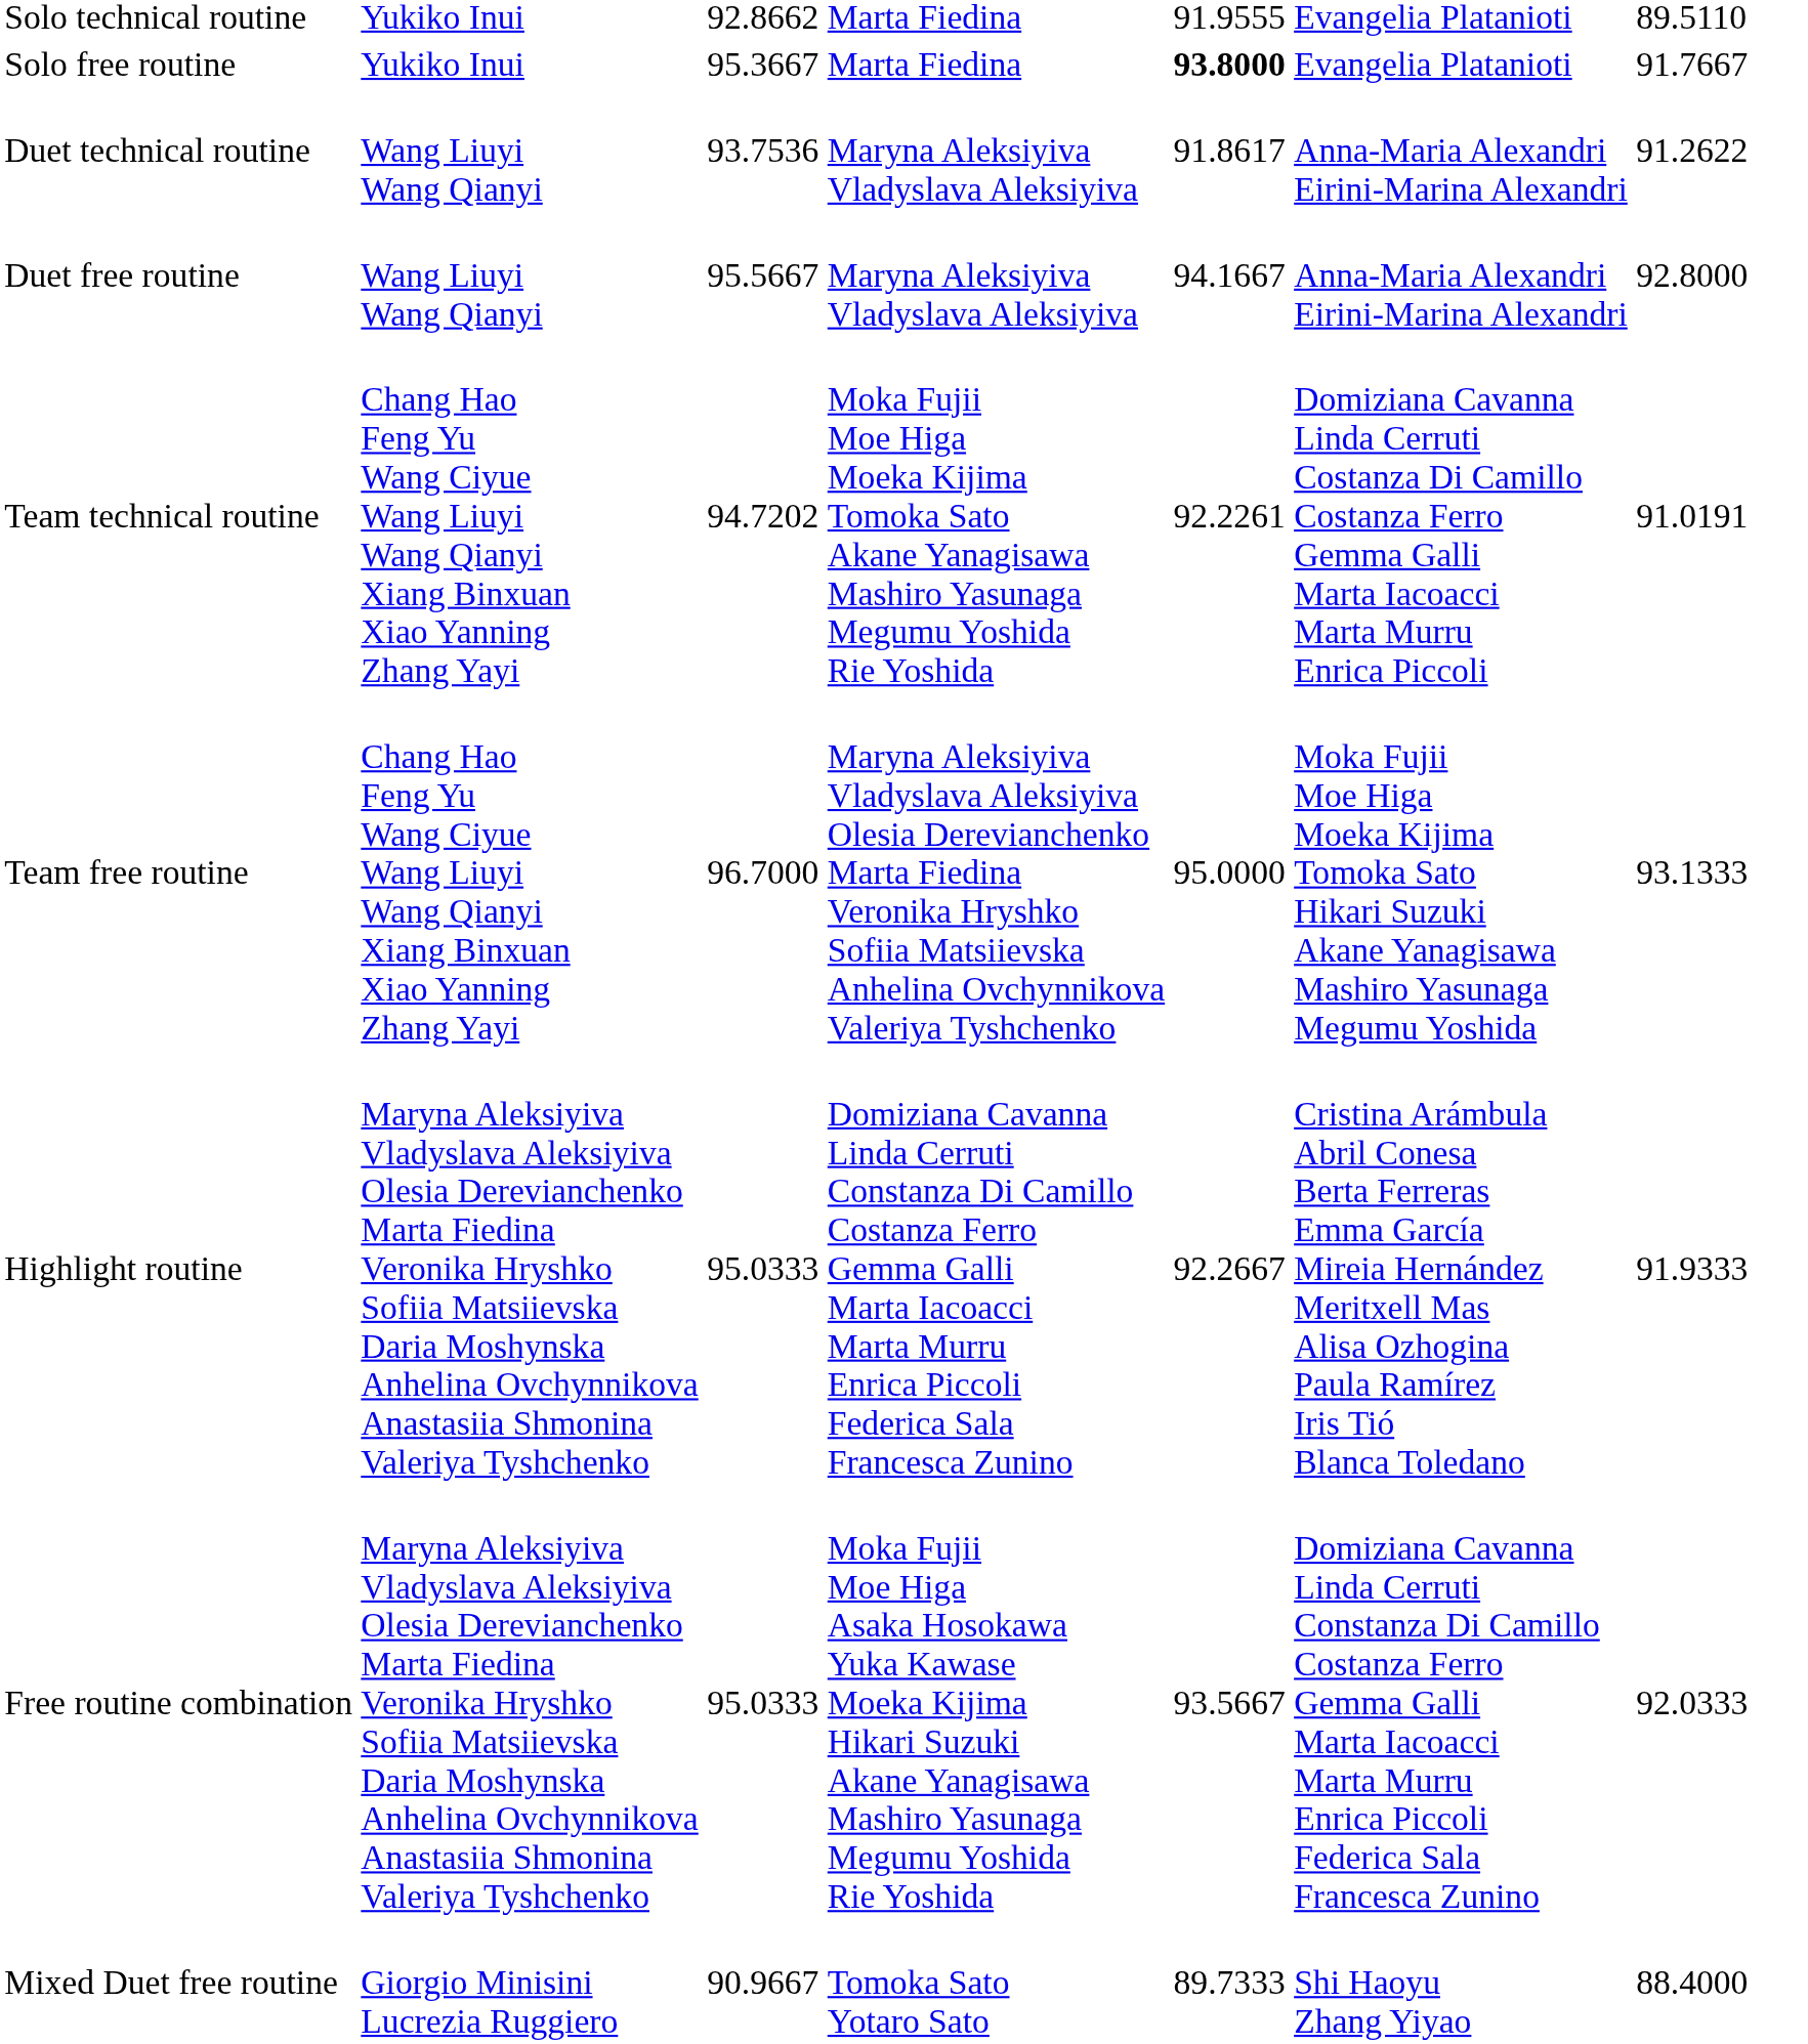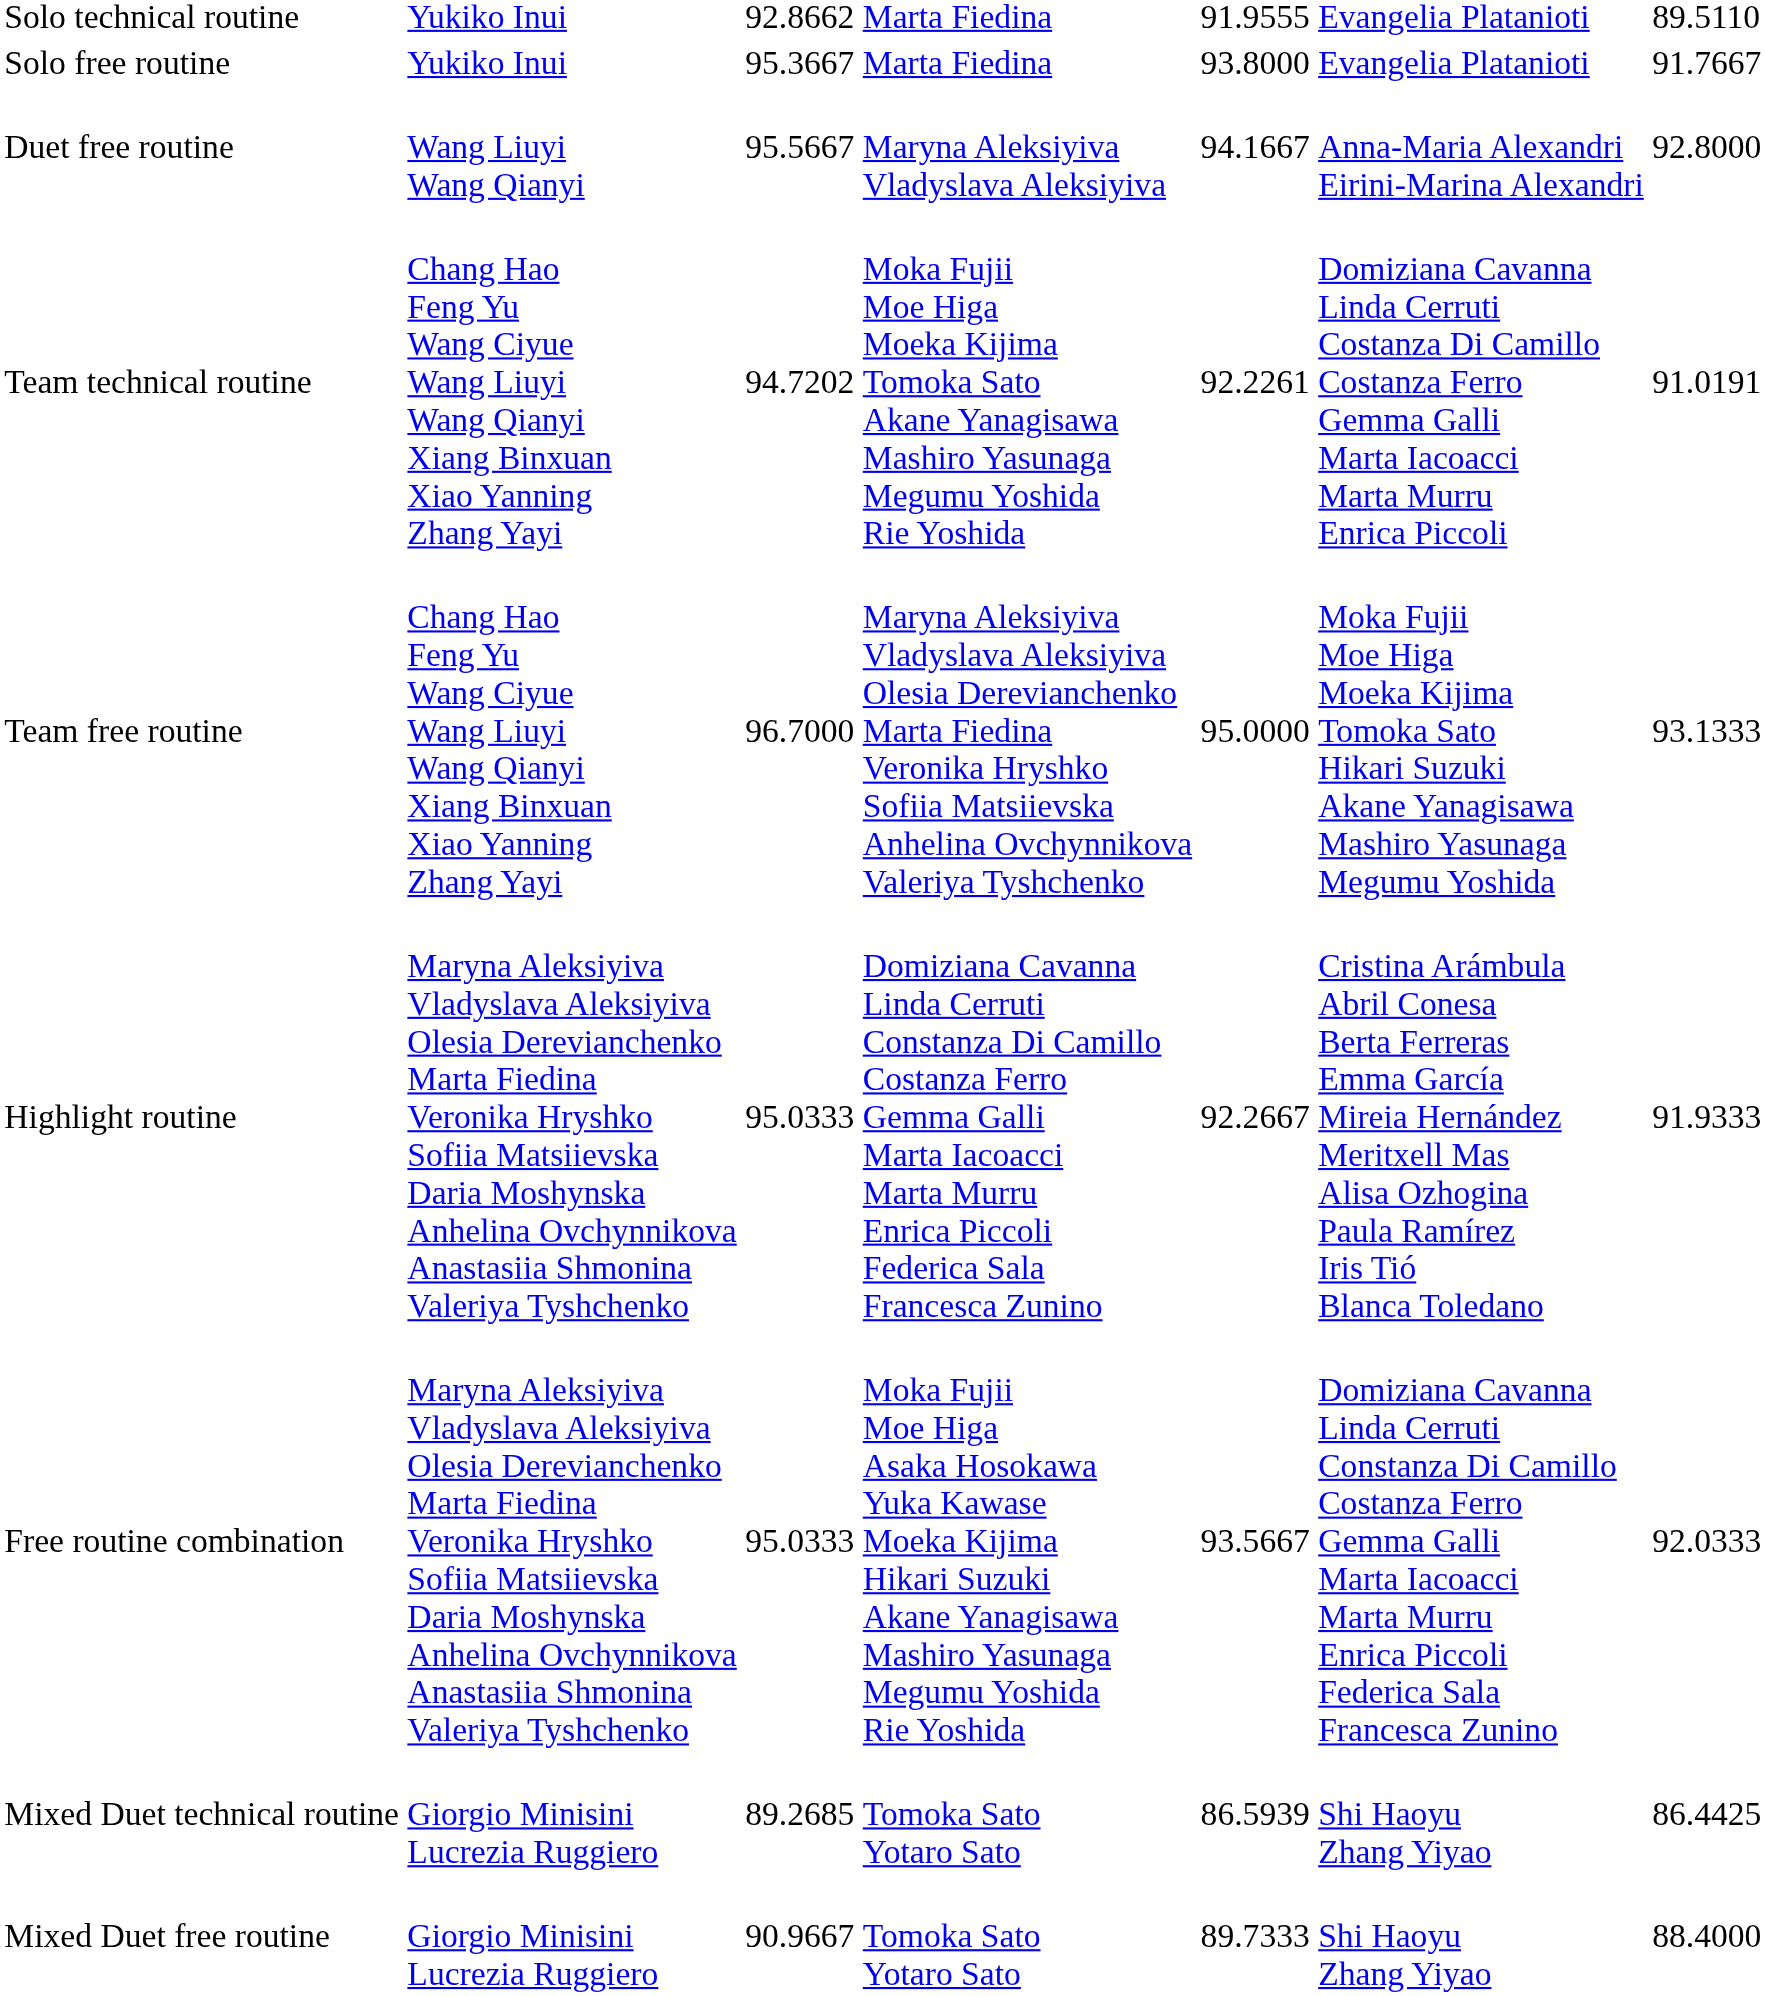 <table>
 <tr>
 <td>Solo technical routine<br></td>
 <td><a href='#'>Yukiko Inui</a><br></td>
 <td>92.8662</td>
 <td><a href='#'>Marta Fiedina</a><br></td>
 <td>91.9555</td>
 <td><a href='#'>Evangelia Platanioti</a><br></td>
 <td>89.5110</td>
 </tr>
 <tr>
 <td>Solo free routine<br></td>
 <td><a href='#'>Yukiko Inui</a><br></td>
 <td>95.3667</td>
 <td><a href='#'>Marta Fiedina</a><br></td>
-<td><strong>93.8000</strong></td>
+<td>93.8000</td>
 <td><a href='#'>Evangelia Platanioti</a><br></td>
 <td>91.7667</td>
-</tr>
-<tr>
-<td>Duet technical routine<br></td>
-<td><br><a href='#'>Wang Liuyi</a><br><a href='#'>Wang Qianyi</a></td>
-<td>93.7536</td>
-<td><br><a href='#'>Maryna Aleksiyiva</a><br><a href='#'>Vladyslava Aleksiyiva</a></td>
-<td>91.8617</td>
-<td><br><a href='#'>Anna-Maria Alexandri</a><br><a href='#'>Eirini-Marina Alexandri</a></td>
-<td>91.2622</td>
 </tr>
 <tr>
 <td>Duet free routine<br></td>
 <td><br><a href='#'>Wang Liuyi</a><br><a href='#'>Wang Qianyi</a></td>
 <td>95.5667</td>
 <td><br><a href='#'>Maryna Aleksiyiva</a><br><a href='#'>Vladyslava Aleksiyiva</a></td>
 <td>94.1667</td>
 <td><br><a href='#'>Anna-Maria Alexandri</a><br><a href='#'>Eirini-Marina Alexandri</a></td>
 <td>92.8000</td>
 </tr>
 <tr>
 <td>Team technical routine<br></td>
 <td><br><a href='#'>Chang Hao</a><br><a href='#'>Feng Yu</a><br><a href='#'>Wang Ciyue</a><br><a href='#'>Wang Liuyi</a><br><a href='#'>Wang Qianyi</a><br><a href='#'>Xiang Binxuan</a><br><a href='#'>Xiao Yanning</a><br><a href='#'>Zhang Yayi</a></td>
 <td>94.7202</td>
 <td><br><a href='#'>Moka Fujii</a><br><a href='#'>Moe Higa</a><br><a href='#'>Moeka Kijima</a><br><a href='#'>Tomoka Sato</a><br><a href='#'>Akane Yanagisawa</a><br><a href='#'>Mashiro Yasunaga</a><br><a href='#'>Megumu Yoshida</a><br><a href='#'>Rie Yoshida</a></td>
 <td>92.2261</td>
 <td><br><a href='#'>Domiziana Cavanna</a><br><a href='#'>Linda Cerruti</a><br><a href='#'>Costanza Di Camillo</a><br><a href='#'>Costanza Ferro</a><br><a href='#'>Gemma Galli</a><br><a href='#'>Marta Iacoacci</a><br><a href='#'>Marta Murru</a><br><a href='#'>Enrica Piccoli</a></td>
 <td>91.0191</td>
 </tr>
 <tr>
 <td>Team free routine<br></td>
 <td><br><a href='#'>Chang Hao</a><br><a href='#'>Feng Yu</a><br><a href='#'>Wang Ciyue</a><br><a href='#'>Wang Liuyi</a><br><a href='#'>Wang Qianyi</a><br><a href='#'>Xiang Binxuan</a><br><a href='#'>Xiao Yanning</a><br><a href='#'>Zhang Yayi</a></td>
 <td>96.7000</td>
 <td><br><a href='#'>Maryna Aleksiyiva</a><br><a href='#'>Vladyslava Aleksiyiva</a><br><a href='#'>Olesia Derevianchenko</a><br><a href='#'>Marta Fiedina</a><br><a href='#'>Veronika Hryshko</a><br><a href='#'>Sofiia Matsiievska</a><br><a href='#'>Anhelina Ovchynnikova</a><br><a href='#'>Valeriya Tyshchenko</a></td>
 <td>95.0000</td>
 <td><br><a href='#'>Moka Fujii</a><br><a href='#'>Moe Higa</a><br><a href='#'>Moeka Kijima</a><br><a href='#'>Tomoka Sato</a><br><a href='#'>Hikari Suzuki</a><br><a href='#'>Akane Yanagisawa</a><br><a href='#'>Mashiro Yasunaga</a><br><a href='#'>Megumu Yoshida</a></td>
 <td>93.1333</td>
 </tr>
 <tr>
 <td>Highlight routine<br></td>
 <td><br><a href='#'>Maryna Aleksiyiva</a><br><a href='#'>Vladyslava Aleksiyiva</a><br><a href='#'>Olesia Derevianchenko</a><br><a href='#'>Marta Fiedina</a><br><a href='#'>Veronika Hryshko</a><br><a href='#'>Sofiia Matsiievska</a><br><a href='#'>Daria Moshynska</a><br><a href='#'>Anhelina Ovchynnikova</a><br><a href='#'>Anastasiia Shmonina</a><br><a href='#'>Valeriya Tyshchenko</a></td>
 <td>95.0333</td>
 <td><br><a href='#'>Domiziana Cavanna</a><br><a href='#'>Linda Cerruti</a><br><a href='#'>Constanza Di Camillo</a><br><a href='#'>Costanza Ferro</a><br><a href='#'>Gemma Galli</a><br><a href='#'>Marta Iacoacci</a><br><a href='#'>Marta Murru</a><br><a href='#'>Enrica Piccoli</a><br><a href='#'>Federica Sala</a><br><a href='#'>Francesca Zunino</a></td>
 <td>92.2667</td>
 <td><br><a href='#'>Cristina Arámbula</a><br><a href='#'>Abril Conesa</a><br><a href='#'>Berta Ferreras</a><br><a href='#'>Emma García</a><br><a href='#'>Mireia Hernández</a><br><a href='#'>Meritxell Mas</a><br><a href='#'>Alisa Ozhogina</a><br><a href='#'>Paula Ramírez</a><br><a href='#'>Iris Tió</a><br><a href='#'>Blanca Toledano</a></td>
 <td>91.9333</td>
 </tr>
 <tr>
 <td>Free routine combination<br></td>
 <td><br><a href='#'>Maryna Aleksiyiva</a><br><a href='#'>Vladyslava Aleksiyiva</a><br><a href='#'>Olesia Derevianchenko</a><br><a href='#'>Marta Fiedina</a><br><a href='#'>Veronika Hryshko</a><br><a href='#'>Sofiia Matsiievska</a><br><a href='#'>Daria Moshynska</a><br><a href='#'>Anhelina Ovchynnikova</a><br><a href='#'>Anastasiia Shmonina</a><br><a href='#'>Valeriya Tyshchenko</a></td>
 <td>95.0333</td>
 <td><br><a href='#'>Moka Fujii</a><br><a href='#'>Moe Higa</a><br><a href='#'>Asaka Hosokawa</a><br><a href='#'>Yuka Kawase</a><br><a href='#'>Moeka Kijima</a><br><a href='#'>Hikari Suzuki</a><br><a href='#'>Akane Yanagisawa</a><br><a href='#'>Mashiro Yasunaga</a><br><a href='#'>Megumu Yoshida</a><br><a href='#'>Rie Yoshida</a></td>
 <td>93.5667</td>
 <td><br><a href='#'>Domiziana Cavanna</a><br><a href='#'>Linda Cerruti</a><br><a href='#'>Constanza Di Camillo</a><br><a href='#'>Costanza Ferro</a><br><a href='#'>Gemma Galli</a><br><a href='#'>Marta Iacoacci</a><br><a href='#'>Marta Murru</a><br><a href='#'>Enrica Piccoli</a><br><a href='#'>Federica Sala</a><br><a href='#'>Francesca Zunino</a></td>
 <td>92.0333</td>
 </tr>
 <tr>
+<td>Mixed Duet technical routine<br></td>
+<td><br><a href='#'>Giorgio Minisini</a><br><a href='#'>Lucrezia Ruggiero</a></td>
+<td>89.2685</td>
+<td><br><a href='#'>Tomoka Sato</a><br><a href='#'>Yotaro Sato</a></td>
+<td>86.5939</td>
+<td><br><a href='#'>Shi Haoyu</a><br><a href='#'>Zhang Yiyao</a></td>
+<td>86.4425</td>
+</tr>
+<tr>
 <td>Mixed Duet free routine<br></td>
 <td><br><a href='#'>Giorgio Minisini</a><br><a href='#'>Lucrezia Ruggiero</a></td>
 <td>90.9667</td>
 <td><br><a href='#'>Tomoka Sato</a><br><a href='#'>Yotaro Sato</a></td>
 <td>89.7333</td>
 <td><br><a href='#'>Shi Haoyu</a><br><a href='#'>Zhang Yiyao</a></td>
 <td>88.4000</td>
 </tr>
 </table>
